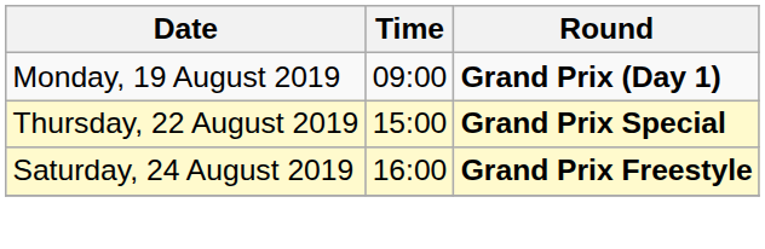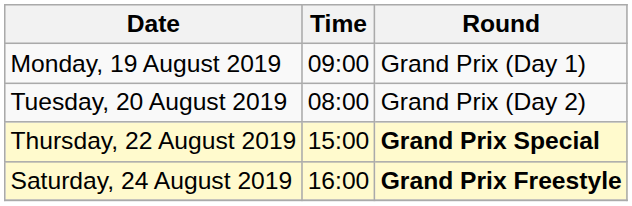 <table class="wikitable">
 <tr>
 <th>Date</th>
 <th>Time</th>
 <th>Round</th>
 </tr>
 <tr>
 <td>Monday, 19 August 2019</td>
 <td>09:00</td>
-<td><strong>Grand Prix (Day 1)</strong></td>
+<td>Grand Prix (Day 1)</td>
+</tr>
+<tr>
+<td>Tuesday, 20 August 2019</td>
+<td>08:00</td>
+<td>Grand Prix (Day 2)</td>
 </tr>
 <tr>
 <td style=background:lemonchiffon>Thursday, 22 August 2019</td>
 <td style=background:lemonchiffon>15:00</td>
 <td style=background:lemonchiffon><strong>Grand Prix Special</strong></td>
 </tr>
 <tr>
 <td style=background:lemonchiffon>Saturday, 24 August 2019</td>
 <td style=background:lemonchiffon>16:00</td>
 <td style=background:lemonchiffon><strong>Grand Prix Freestyle</strong></td>
 </tr>
 <tr>
 </tr>
 </table>
